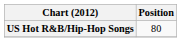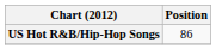 <table class="wikitable plainrowheaders">
 <tr>
 <th scope="col">Chart (2012)</th>
 <th scope="col">Position</th>
 </tr>
 <tr>
 <th scope="row">US Hot R&B/Hip-Hop Songs</th>
-<td style="text-align:center;">80</td>
+<td style="text-align:center;">86</td>
 </tr>
 <tr>
 </tr>
 </table>
